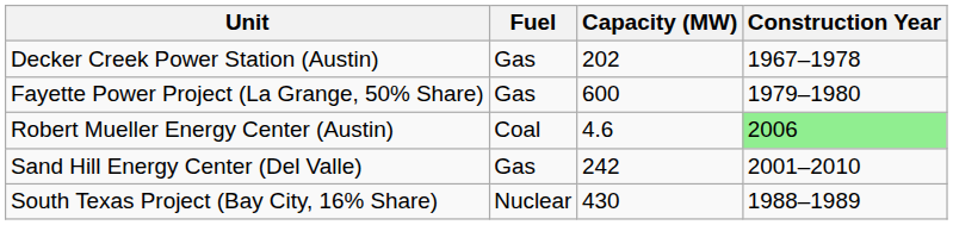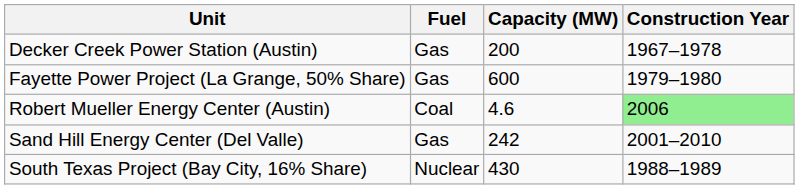 <table class="wikitable sortable">
 <tr>
 <th>Unit</th>
 <th>Fuel</th>
 <th>Capacity (MW)</th>
 <th>Construction Year</th>
 </tr>
 <tr>
 <td>Decker Creek Power Station (Austin)</td>
 <td>Gas</td>
-<td>202</td>
+<td>200</td>
 <td>1967–1978</td>
 </tr>
 <tr>
 <td>Fayette Power Project (La Grange, 50% Share)</td>
 <td>Gas</td>
 <td>600</td>
 <td>1979–1980</td>
 </tr>
 <tr>
 <td>Robert Mueller Energy Center (Austin)</td>
 <td>Coal</td>
 <td>4.6</td>
 <td style="background: lightgreen;">2006</td>
 </tr>
 <tr>
 <td>Sand Hill Energy Center (Del Valle)</td>
 <td>Gas</td>
 <td>242</td>
 <td>2001–2010</td>
 </tr>
 <tr>
 <td>South Texas Project (Bay City, 16% Share)</td>
 <td>Nuclear</td>
 <td>430</td>
 <td>1988–1989</td>
 </tr>
 </table>
